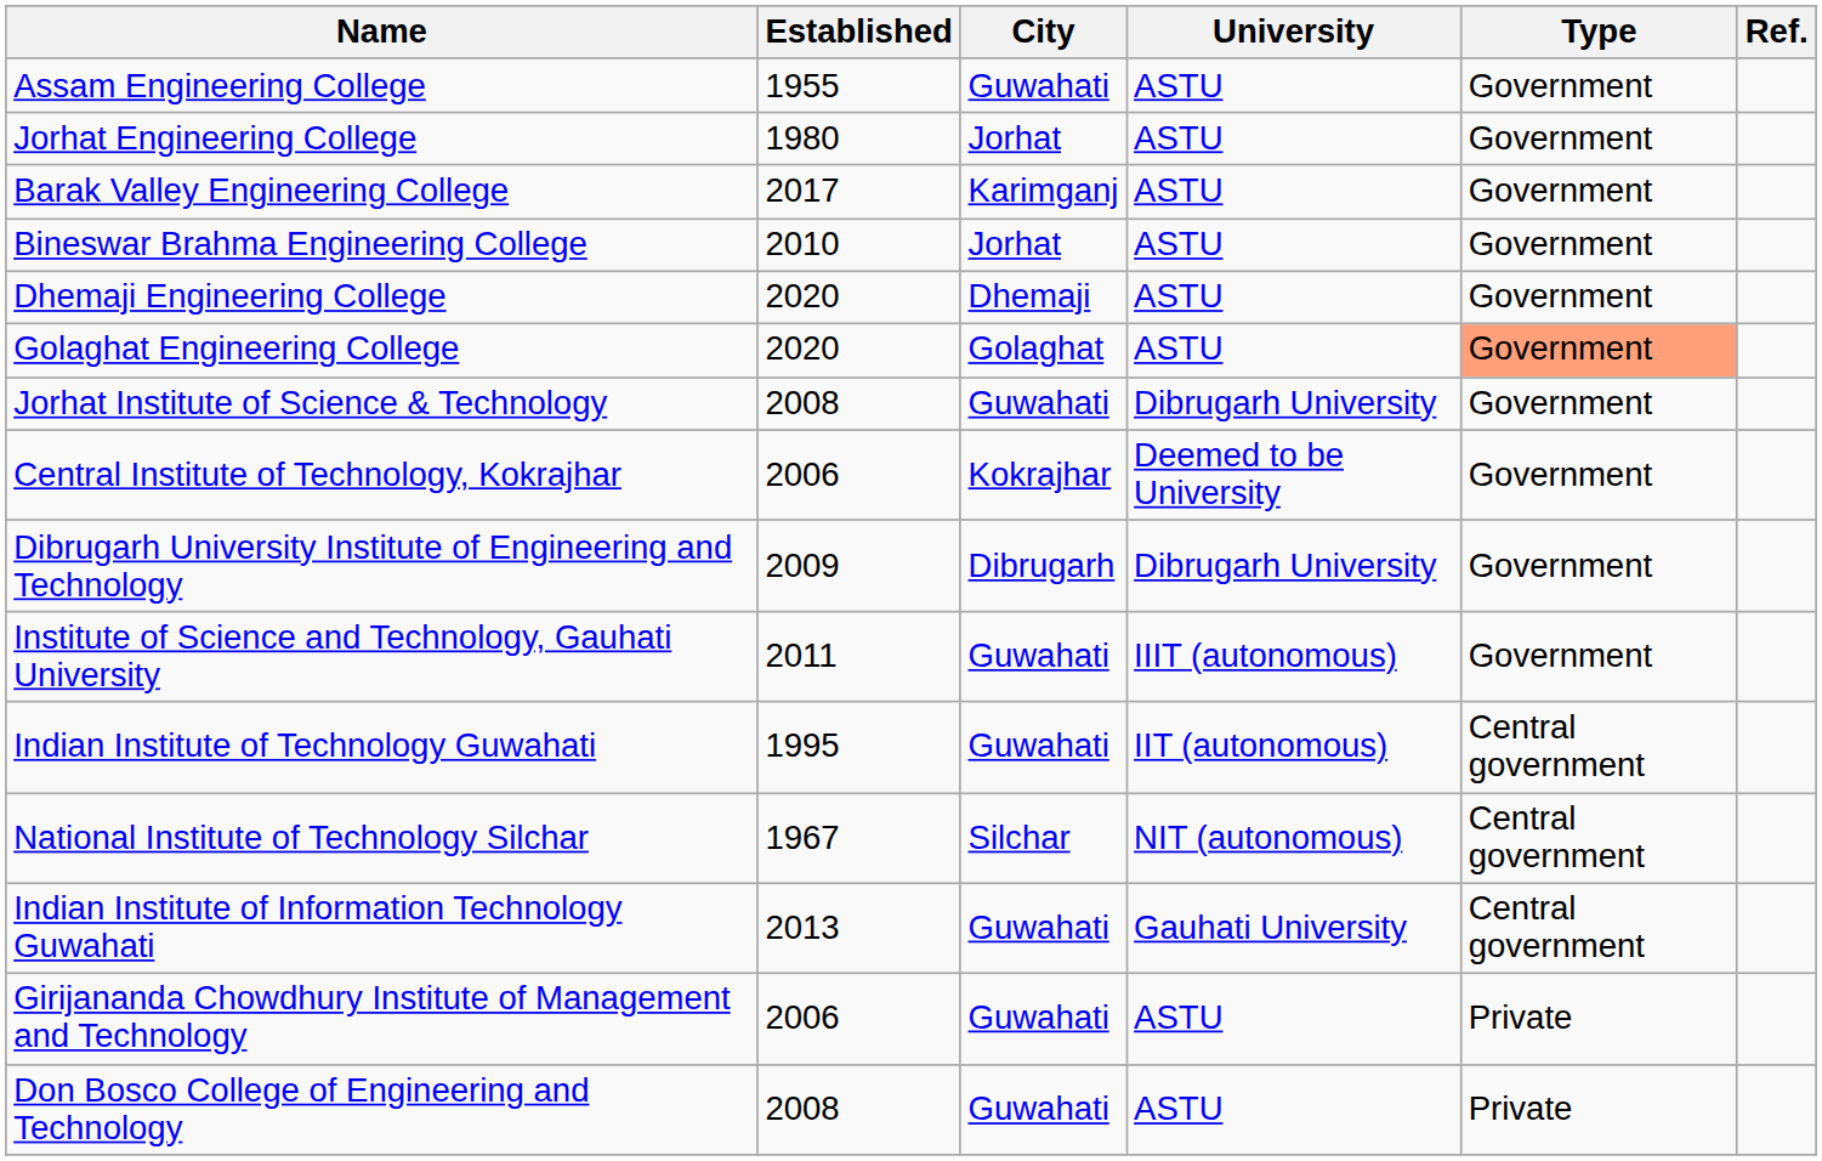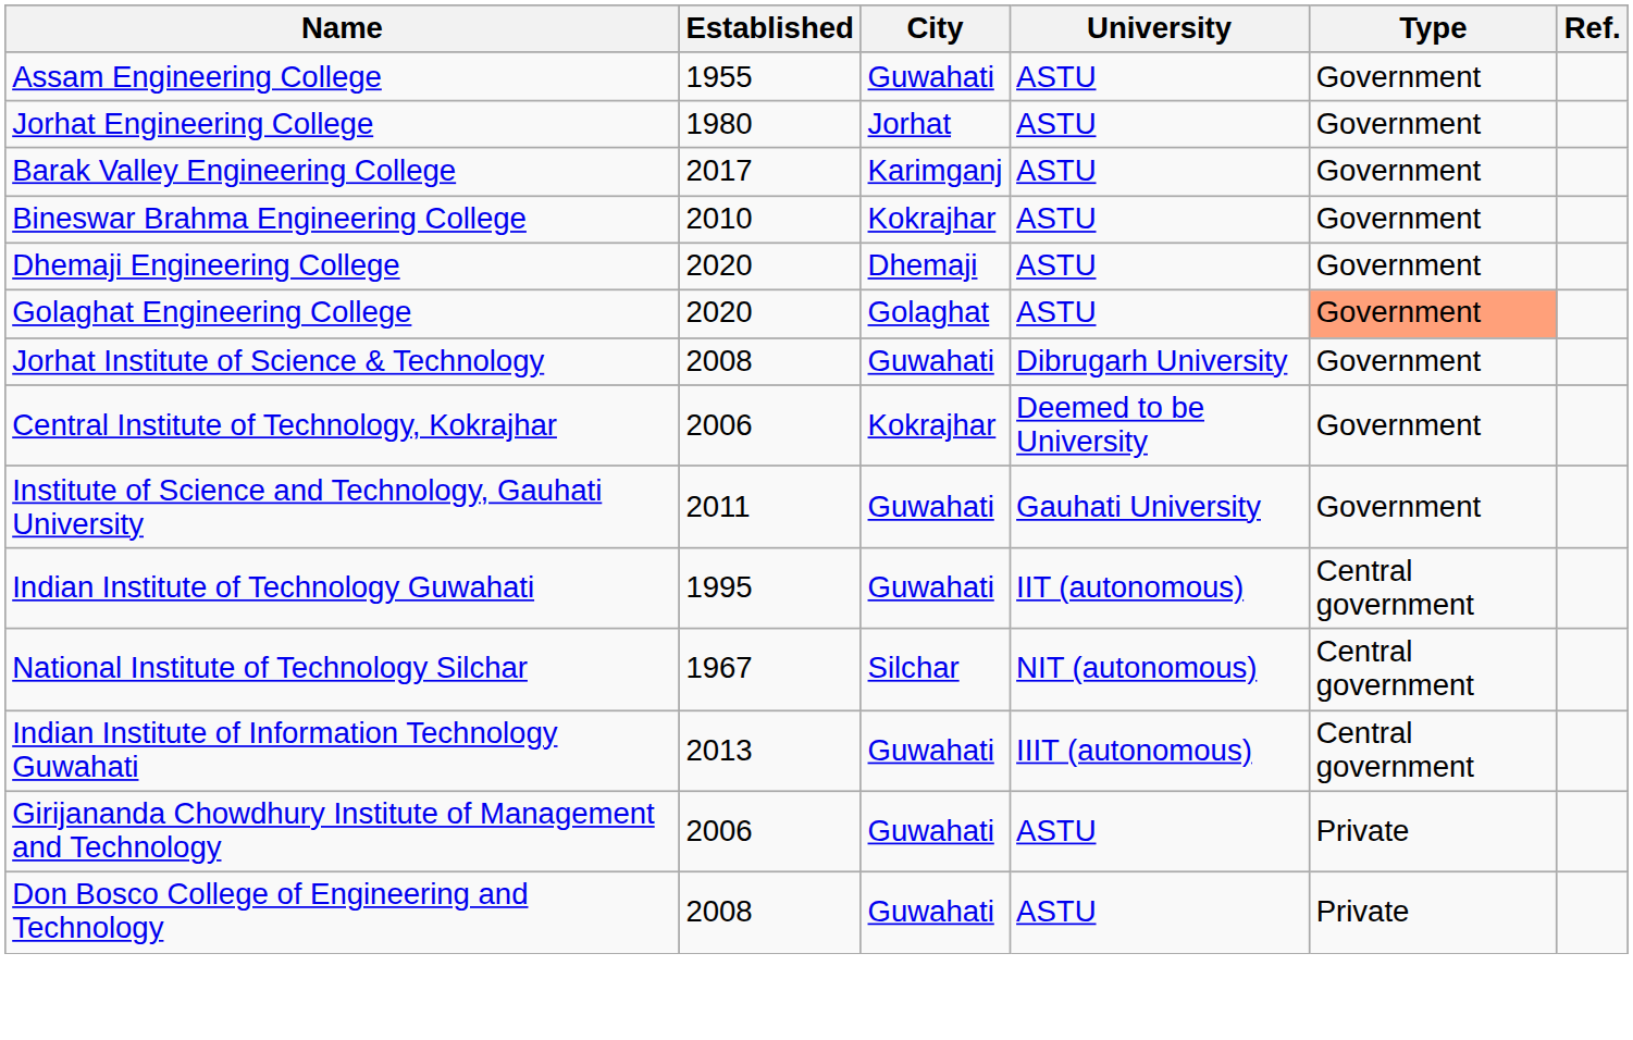 <table class="wikitable sortable">
 <tr>
 <th>Name</th>
 <th>Established</th>
 <th>City</th>
 <th>University</th>
 <th>Type</th>
 <th>Ref.</th>
 </tr>
 <tr>
 <td><a href='#'>Assam Engineering College</a></td>
 <td>1955</td>
 <td><a href='#'>Guwahati</a></td>
 <td><a href='#'>ASTU</a></td>
 <td>Government</td>
 <td></td>
 </tr>
 <tr>
 <td><a href='#'>Jorhat Engineering College</a></td>
 <td>1980</td>
 <td><a href='#'>Jorhat</a></td>
 <td><a href='#'>ASTU</a></td>
 <td>Government</td>
 <td></td>
 </tr>
 <tr>
 <td><a href='#'>Barak Valley Engineering College</a></td>
 <td>2017</td>
 <td><a href='#'>Karimganj</a></td>
 <td><a href='#'>ASTU</a></td>
 <td>Government</td>
 <td></td>
 </tr>
 <tr>
 <td><a href='#'>Bineswar Brahma Engineering College</a></td>
 <td>2010</td>
-<td><a href='#'>Jorhat</a></td>
+<td><a href='#'>Kokrajhar</a></td>
 <td><a href='#'>ASTU</a></td>
 <td>Government</td>
 <td></td>
 </tr>
 <tr>
 <td><a href='#'>Dhemaji Engineering College</a></td>
 <td>2020</td>
 <td><a href='#'>Dhemaji</a></td>
 <td><a href='#'>ASTU</a></td>
 <td>Government</td>
 <td></td>
 </tr>
 <tr>
 <td><a href='#'>Golaghat Engineering College</a></td>
 <td>2020</td>
 <td><a href='#'>Golaghat</a></td>
 <td><a href='#'>ASTU</a></td>
 <td style="background: lightsalmon;">Government</td>
 <td></td>
 </tr>
 <tr>
 <td><a href='#'>Jorhat Institute of Science & Technology</a></td>
 <td>2008</td>
 <td><a href='#'>Guwahati</a></td>
 <td><a href='#'>Dibrugarh University</a></td>
 <td>Government</td>
 <td></td>
 </tr>
 <tr>
 <td><a href='#'>Central Institute of Technology, Kokrajhar</a></td>
 <td>2006</td>
 <td><a href='#'>Kokrajhar</a></td>
 <td><a href='#'>Deemed to be University</a></td>
 <td>Government</td>
 <td></td>
 </tr>
 <tr>
-<td><a href='#'>Dibrugarh University Institute of Engineering and Technology</a></td>
-<td>2009</td>
-<td><a href='#'>Dibrugarh</a></td>
-<td><a href='#'>Dibrugarh University</a></td>
-<td>Government</td>
-<td></td>
-</tr>
-<tr>
 <td><a href='#'>Institute of Science and Technology, Gauhati University</a></td>
 <td>2011</td>
 <td><a href='#'>Guwahati</a></td>
-<td><a href='#'>IIIT (autonomous)</a></td>
+<td><a href='#'>Gauhati University</a></td>
 <td>Government</td>
 <td></td>
 </tr>
 <tr>
 <td><a href='#'>Indian Institute of Technology Guwahati</a></td>
 <td>1995</td>
 <td><a href='#'>Guwahati</a></td>
 <td><a href='#'>IIT (autonomous)</a></td>
 <td>Central government</td>
 <td></td>
 </tr>
 <tr>
 <td><a href='#'>National Institute of Technology Silchar</a></td>
 <td>1967</td>
 <td><a href='#'>Silchar</a></td>
 <td><a href='#'>NIT (autonomous)</a></td>
 <td>Central government</td>
 <td></td>
 </tr>
 <tr>
 <td><a href='#'>Indian Institute of Information Technology Guwahati</a></td>
 <td>2013</td>
 <td><a href='#'>Guwahati</a></td>
-<td><a href='#'>Gauhati University</a></td>
+<td><a href='#'>IIIT (autonomous)</a></td>
 <td>Central government</td>
 <td></td>
 </tr>
 <tr>
 <td><a href='#'>Girijananda Chowdhury Institute of Management and Technology</a></td>
 <td>2006</td>
 <td><a href='#'>Guwahati</a></td>
 <td><a href='#'>ASTU</a></td>
 <td>Private</td>
 <td></td>
 </tr>
 <tr>
 <td><a href='#'>Don Bosco College of Engineering and Technology</a></td>
 <td>2008</td>
 <td><a href='#'>Guwahati</a></td>
 <td><a href='#'>ASTU</a></td>
 <td>Private</td>
 <td></td>
 </tr>
 </table>
